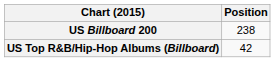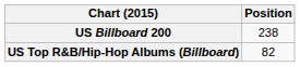 <table class="wikitable sortable plainrowheaders" style="text-align:center">
 <tr>
 <th scope="col">Chart (2015)</th>
 <th scope="col">Position</th>
 </tr>
 <tr>
 <th scope="row">US <em>Billboard</em> 200</th>
 <td>238</td>
 </tr>
 <tr>
 <th scope="row">US Top R&B/Hip-Hop Albums (<em>Billboard</em>)</th>
-<td>42</td>
+<td>82</td>
 </tr>
 </table>
